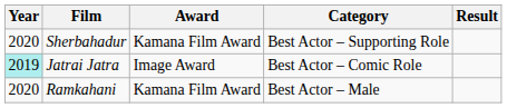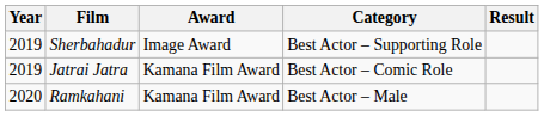 <table class="wikitable sortable">
 <tr>
 <th>Year</th>
 <th>Film</th>
 <th>Award</th>
 <th>Category</th>
 <th>Result</th>
 </tr>
 <tr>
-<td>2020</td>
+<td>2019</td>
 <td><em>Sherbahadur</em></td>
-<td>Kamana Film Award</td>
+<td>Image Award</td>
 <td>Best Actor – Supporting Role</td>
 <td></td>
 </tr>
 <tr>
-<td style="background: paleturquoise;">2019</td>
+<td>2019</td>
 <td><em>Jatrai Jatra</em></td>
-<td>Image Award</td>
+<td>Kamana Film Award</td>
 <td>Best Actor – Comic Role</td>
 <td></td>
 </tr>
 <tr>
 <td>2020</td>
 <td><em>Ramkahani</em></td>
 <td>Kamana Film Award</td>
 <td>Best Actor – Male</td>
 <td></td>
 </tr>
 </table>
